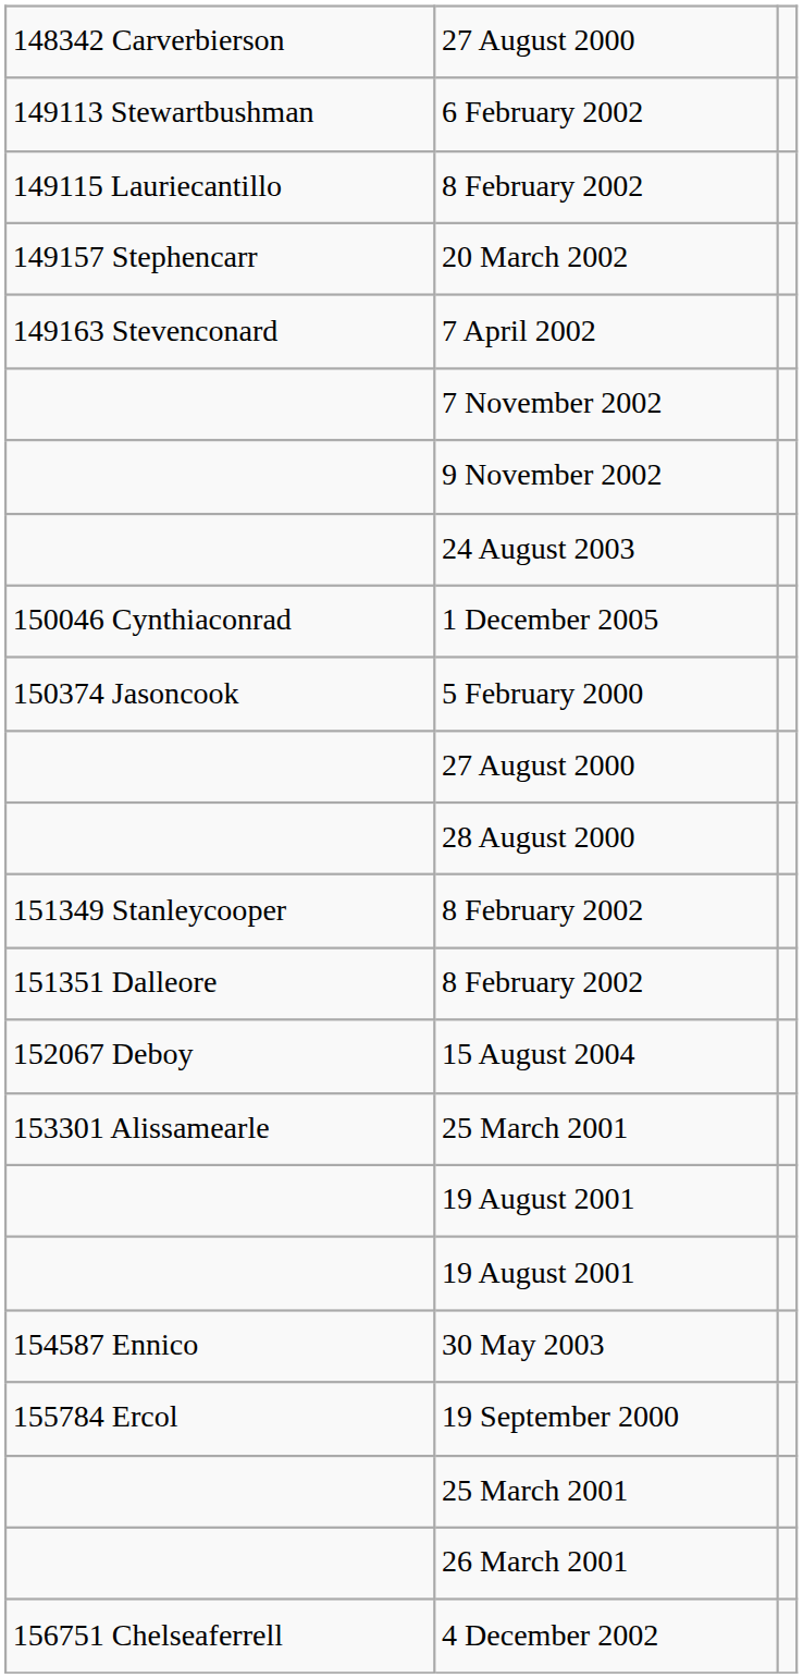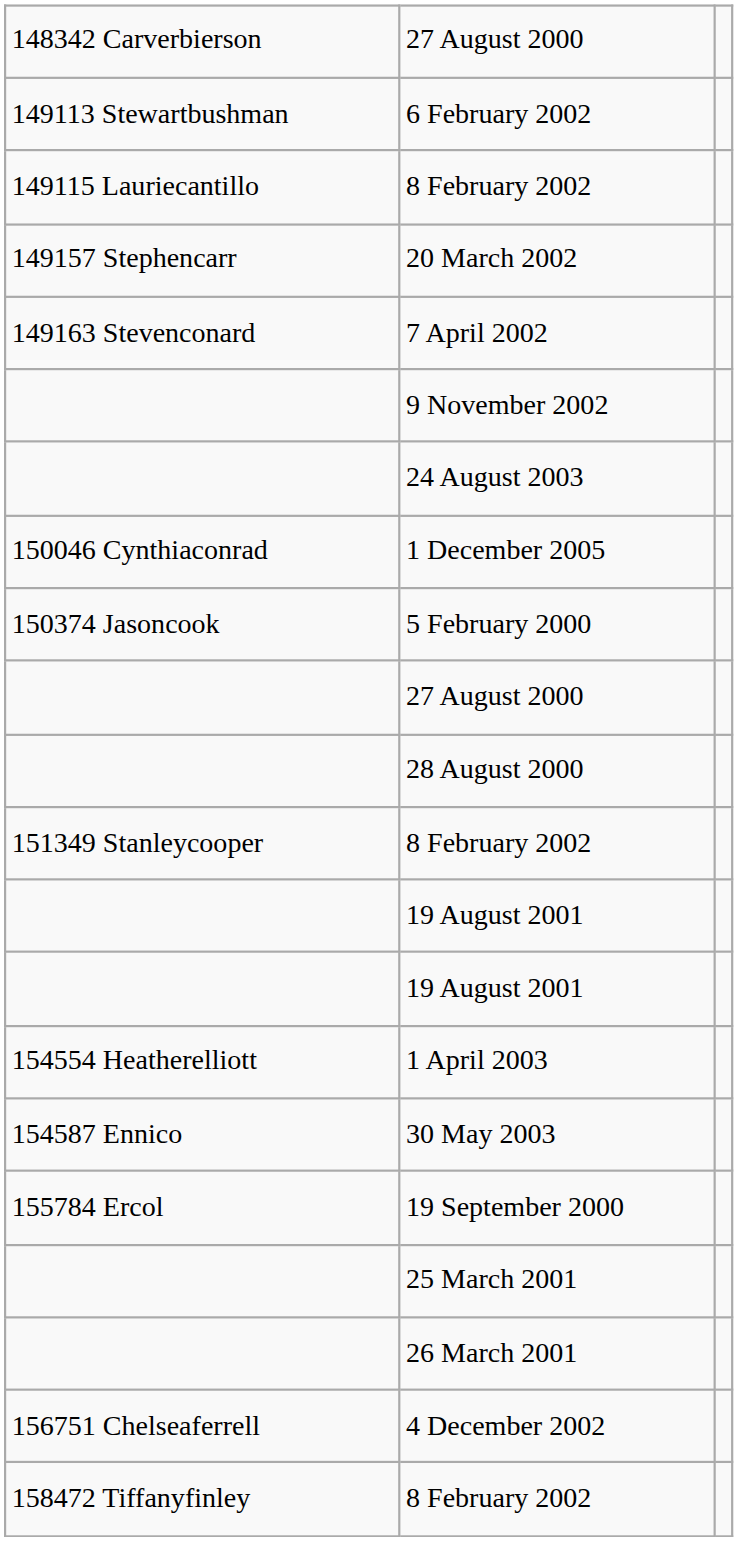 <table class="wikitable" style="font-size: 80%; float: left; width: 26em; margin-right: 1em; height: 700px">
 <tr>
 <td>148342 Carverbierson</td>
 <td>27 August 2000</td>
 <td></td>
 </tr>
 <tr>
 <td>149113 Stewartbushman</td>
 <td>6 February 2002</td>
 <td></td>
 </tr>
 <tr>
 <td>149115 Lauriecantillo</td>
 <td>8 February 2002</td>
 <td></td>
 </tr>
 <tr>
 <td>149157 Stephencarr</td>
 <td>20 March 2002</td>
 <td></td>
 </tr>
 <tr>
 <td>149163 Stevenconard</td>
 <td>7 April 2002</td>
-<td></td>
-</tr>
-<tr>
-<td></td>
-<td>7 November 2002</td>
 <td></td>
 </tr>
 <tr>
 <td></td>
 <td>9 November 2002</td>
 <td></td>
 </tr>
 <tr>
 <td></td>
 <td>24 August 2003</td>
 <td></td>
 </tr>
 <tr>
 <td>150046 Cynthiaconrad</td>
 <td>1 December 2005</td>
 <td></td>
 </tr>
 <tr>
 <td>150374 Jasoncook</td>
 <td>5 February 2000</td>
 <td></td>
 </tr>
 <tr>
 <td></td>
 <td>27 August 2000</td>
 <td></td>
 </tr>
 <tr>
 <td></td>
 <td>28 August 2000</td>
 <td></td>
 </tr>
 <tr>
 <td>151349 Stanleycooper</td>
 <td>8 February 2002</td>
 <td></td>
 </tr>
 <tr>
-<td>151351 Dalleore</td>
-<td>8 February 2002</td>
 <td></td>
-</tr>
-<tr>
-<td>152067 Deboy</td>
-<td>15 August 2004</td>
-<td></td>
-</tr>
-<tr>
-<td>153301 Alissamearle</td>
-<td>25 March 2001</td>
+<td>19 August 2001</td>
 <td></td>
 </tr>
 <tr>
 <td></td>
 <td>19 August 2001</td>
 <td></td>
 </tr>
 <tr>
-<td></td>
-<td>19 August 2001</td>
+<td>154554 Heatherelliott</td>
+<td>1 April 2003</td>
 <td></td>
 </tr>
 <tr>
 <td>154587 Ennico</td>
 <td>30 May 2003</td>
 <td></td>
 </tr>
 <tr>
 <td>155784 Ercol</td>
 <td>19 September 2000</td>
 <td></td>
 </tr>
 <tr>
 <td></td>
 <td>25 March 2001</td>
 <td></td>
 </tr>
 <tr>
 <td></td>
 <td>26 March 2001</td>
 <td></td>
 </tr>
 <tr>
 <td>156751 Chelseaferrell</td>
 <td>4 December 2002</td>
 <td></td>
 </tr>
+<tr>
+<td>158472 Tiffanyfinley</td>
+<td>8 February 2002</td>
+<td></td>
+</tr>
 </table>
